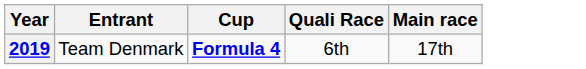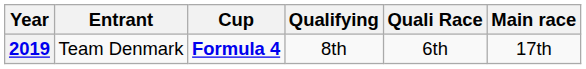 <table class="wikitable" style="text-align:center; font-size:90%">
 <tr>
 <th>Year</th>
 <th>Entrant</th>
 <th>Cup</th>
+<th>Qualifying</th>
 <th>Quali Race</th>
 <th>Main race</th>
 </tr>
 <tr>
 <th><a href='#'>2019</a></th>
 <td> Team Denmark</td>
 <td><a href='#'><strong><span>Formula 4</span></strong></a></td>
+<td>8th</td>
 <td>6th</td>
 <td>17th</td>
 </tr>
 </table>
